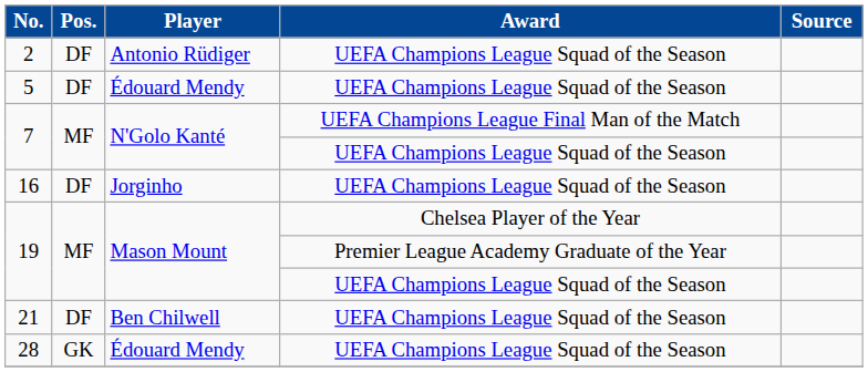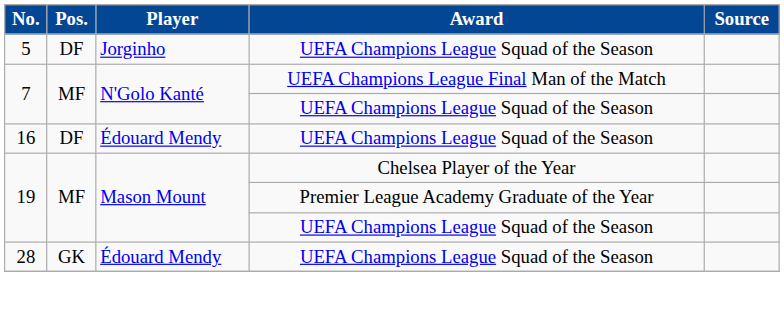 <table class="wikitable" style="text-align:center; width:75%;">
 <tr>
 <th scope="col" style="background:#034694; color:#FFFFFF">No.</th>
 <th scope="col" style="background:#034694; color:#FFFFFF">Pos.</th>
 <th scope="col" style="background:#034694; color:#FFFFFF">Player</th>
 <th scope="col" style="background:#034694; color:#FFFFFF">Award</th>
 <th scope="col" style="background:#034694; color:#FFFFFF">Source</th>
 </tr>
 <tr>
-<td>2</td>
-<td>DF</td>
-<td style="text-align:left;"> <a href='#'>Antonio Rüdiger</a></td>
-<td><a href='#'>UEFA Champions League</a> Squad of the Season</td>
-<td></td>
-</tr>
-<tr>
 <td>5</td>
 <td>DF</td>
-<td style="text-align:left;"> <a href='#'>Édouard Mendy</a></td>
+<td style="text-align:left;"> <a href='#'>Jorginho</a></td>
 <td><a href='#'>UEFA Champions League</a> Squad of the Season</td>
 <td></td>
 </tr>
 <tr>
 <td rowspan="2">7</td>
 <td rowspan="2">MF</td>
 <td rowspan="2" style="text-align:left;"> <a href='#'>N'Golo Kanté</a></td>
 <td><a href='#'>UEFA Champions League Final</a> Man of the Match</td>
 <td></td>
 </tr>
 <tr>
 <td><a href='#'>UEFA Champions League</a> Squad of the Season</td>
 <td></td>
 </tr>
 <tr>
 <td>16</td>
 <td>DF</td>
-<td style="text-align:left;"> <a href='#'>Jorginho</a></td>
+<td style="text-align:left;"> <a href='#'>Édouard Mendy</a></td>
 <td><a href='#'>UEFA Champions League</a> Squad of the Season</td>
 <td></td>
 </tr>
 <tr>
 <td rowspan="3">19</td>
 <td rowspan="3">MF</td>
 <td rowspan="3" style="text-align:left;"> <a href='#'>Mason Mount</a></td>
 <td>Chelsea Player of the Year</td>
 <td></td>
 </tr>
 <tr>
 <td>Premier League Academy Graduate of the Year</td>
 <td></td>
 </tr>
 <tr>
 <td><a href='#'>UEFA Champions League</a> Squad of the Season</td>
 <td></td>
 </tr>
 <tr>
-<td>21</td>
-<td>DF</td>
-<td style="text-align:left;"> <a href='#'>Ben Chilwell</a></td>
-<td><a href='#'>UEFA Champions League</a> Squad of the Season</td>
-<td></td>
-</tr>
-<tr>
 <td>28</td>
 <td>GK</td>
 <td style="text-align:left;"> <a href='#'>Édouard Mendy</a></td>
 <td><a href='#'>UEFA Champions League</a> Squad of the Season</td>
 <td></td>
 </tr>
 <tr>
 </tr>
 </table>
